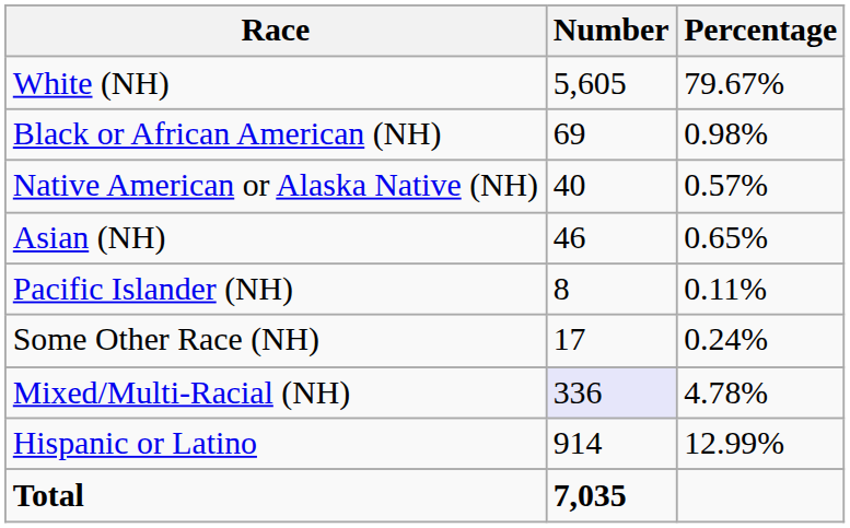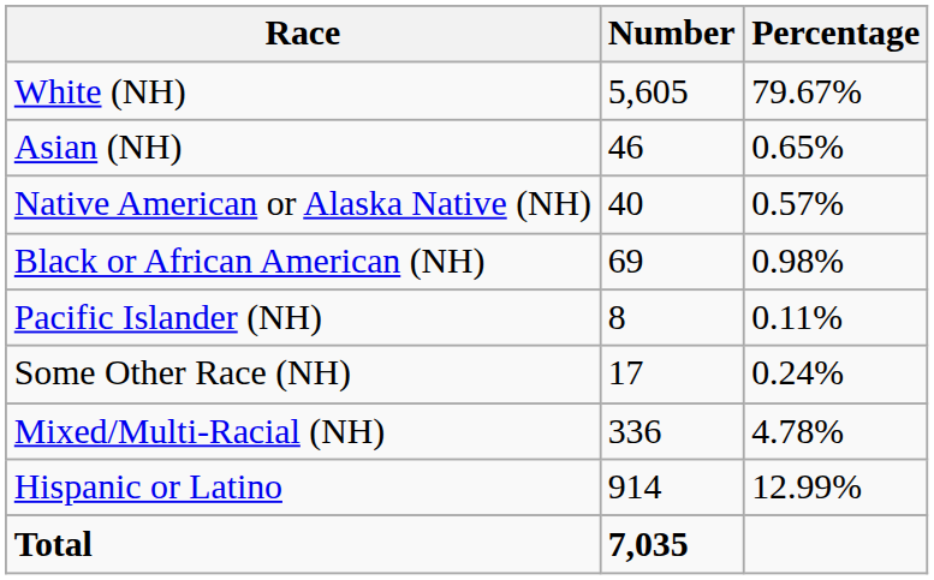 <table class="wikitable">
 <tr>
 <th>Race</th>
 <th>Number</th>
 <th>Percentage</th>
 </tr>
 <tr>
 <td><a href='#'>White</a> (NH)</td>
 <td>5,605</td>
 <td>79.67%</td>
 </tr>
 <tr>
-<td><a href='#'>Black or African American</a> (NH)</td>
-<td>69</td>
-<td>0.98%</td>
+<td><a href='#'>Asian</a> (NH)</td>
+<td>46</td>
+<td>0.65%</td>
 </tr>
 <tr>
 <td><a href='#'>Native American</a> or <a href='#'>Alaska Native</a> (NH)</td>
 <td>40</td>
 <td>0.57%</td>
 </tr>
 <tr>
-<td><a href='#'>Asian</a> (NH)</td>
-<td>46</td>
-<td>0.65%</td>
+<td><a href='#'>Black or African American</a> (NH)</td>
+<td>69</td>
+<td>0.98%</td>
 </tr>
 <tr>
 <td><a href='#'>Pacific Islander</a> (NH)</td>
 <td>8</td>
 <td>0.11%</td>
 </tr>
 <tr>
 <td>Some Other Race (NH)</td>
 <td>17</td>
 <td>0.24%</td>
 </tr>
 <tr>
 <td><a href='#'>Mixed/Multi-Racial</a> (NH)</td>
-<td style="background: lavender;">336</td>
+<td>336</td>
 <td>4.78%</td>
 </tr>
 <tr>
 <td><a href='#'>Hispanic or Latino</a></td>
 <td>914</td>
 <td>12.99%</td>
 </tr>
 <tr>
 <td><strong>Total</strong></td>
 <td><strong>7,035</strong></td>
 <td></td>
 </tr>
 </table>
